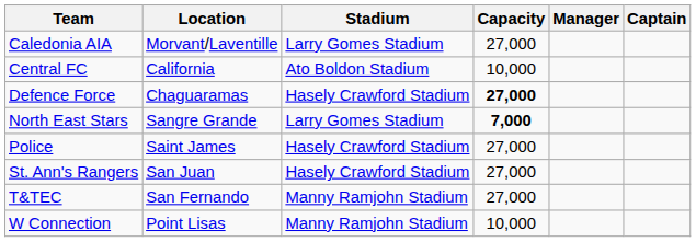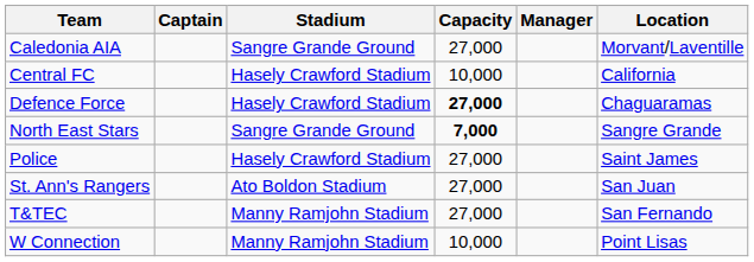 <table class="sortable wikitable" style="font-size:90%;">
 <tr>
 <th>Team</th>
-<th>Location</th>
+<th>Captain</th>
 <th>Stadium</th>
 <th>Capacity</th>
 <th>Manager</th>
-<th>Captain</th>
+<th>Location</th>
 </tr>
 <tr>
 <td><a href='#'>Caledonia AIA</a></td>
-<td><a href='#'>Morvant</a>/<a href='#'>Laventille</a></td>
-<td><a href='#'>Larry Gomes Stadium</a></td>
+<td> </td>
+<td><a href='#'>Sangre Grande Ground</a></td>
 <td align=center>27,000</td>
 <td> </td>
-<td> </td>
+<td><a href='#'>Morvant</a>/<a href='#'>Laventille</a></td>
 </tr>
 <tr>
 <td><a href='#'>Central FC</a></td>
-<td><a href='#'>California</a></td>
-<td><a href='#'>Ato Boldon Stadium</a></td>
+<td> </td>
+<td><a href='#'>Hasely Crawford Stadium</a></td>
 <td align=center>10,000</td>
 <td> </td>
-<td> </td>
+<td><a href='#'>California</a></td>
 </tr>
 <tr>
 <td><a href='#'>Defence Force</a></td>
-<td><a href='#'>Chaguaramas</a></td>
+<td> </td>
 <td><a href='#'>Hasely Crawford Stadium</a></td>
 <td align=center><strong>27,000</strong></td>
 <td> </td>
-<td> </td>
+<td><a href='#'>Chaguaramas</a></td>
 </tr>
 <tr>
 <td><a href='#'>North East Stars</a></td>
-<td><a href='#'>Sangre Grande</a></td>
-<td><a href='#'>Larry Gomes Stadium</a></td>
+<td> </td>
+<td><a href='#'>Sangre Grande Ground</a></td>
 <td align=center><strong>7,000</strong></td>
 <td> </td>
-<td> </td>
+<td><a href='#'>Sangre Grande</a></td>
 </tr>
 <tr>
 <td><a href='#'>Police</a></td>
-<td><a href='#'>Saint James</a></td>
+<td> </td>
 <td><a href='#'>Hasely Crawford Stadium</a></td>
 <td align=center>27,000</td>
 <td> </td>
-<td> </td>
+<td><a href='#'>Saint James</a></td>
 </tr>
 <tr>
 <td><a href='#'>St. Ann's Rangers</a></td>
-<td><a href='#'>San Juan</a></td>
-<td><a href='#'>Hasely Crawford Stadium</a></td>
+<td> </td>
+<td><a href='#'>Ato Boldon Stadium</a></td>
 <td align=center>27,000</td>
 <td> </td>
-<td> </td>
+<td><a href='#'>San Juan</a></td>
 </tr>
 <tr>
 <td><a href='#'>T&TEC</a></td>
-<td><a href='#'>San Fernando</a></td>
+<td> </td>
 <td><a href='#'>Manny Ramjohn Stadium</a></td>
 <td align=center>27,000</td>
 <td> </td>
-<td> </td>
+<td><a href='#'>San Fernando</a></td>
 </tr>
 <tr>
 <td><a href='#'>W Connection</a></td>
-<td><a href='#'>Point Lisas</a></td>
+<td> </td>
 <td><a href='#'>Manny Ramjohn Stadium</a></td>
 <td align=center>10,000</td>
 <td> </td>
-<td> </td>
+<td><a href='#'>Point Lisas</a></td>
 </tr>
 </table>
